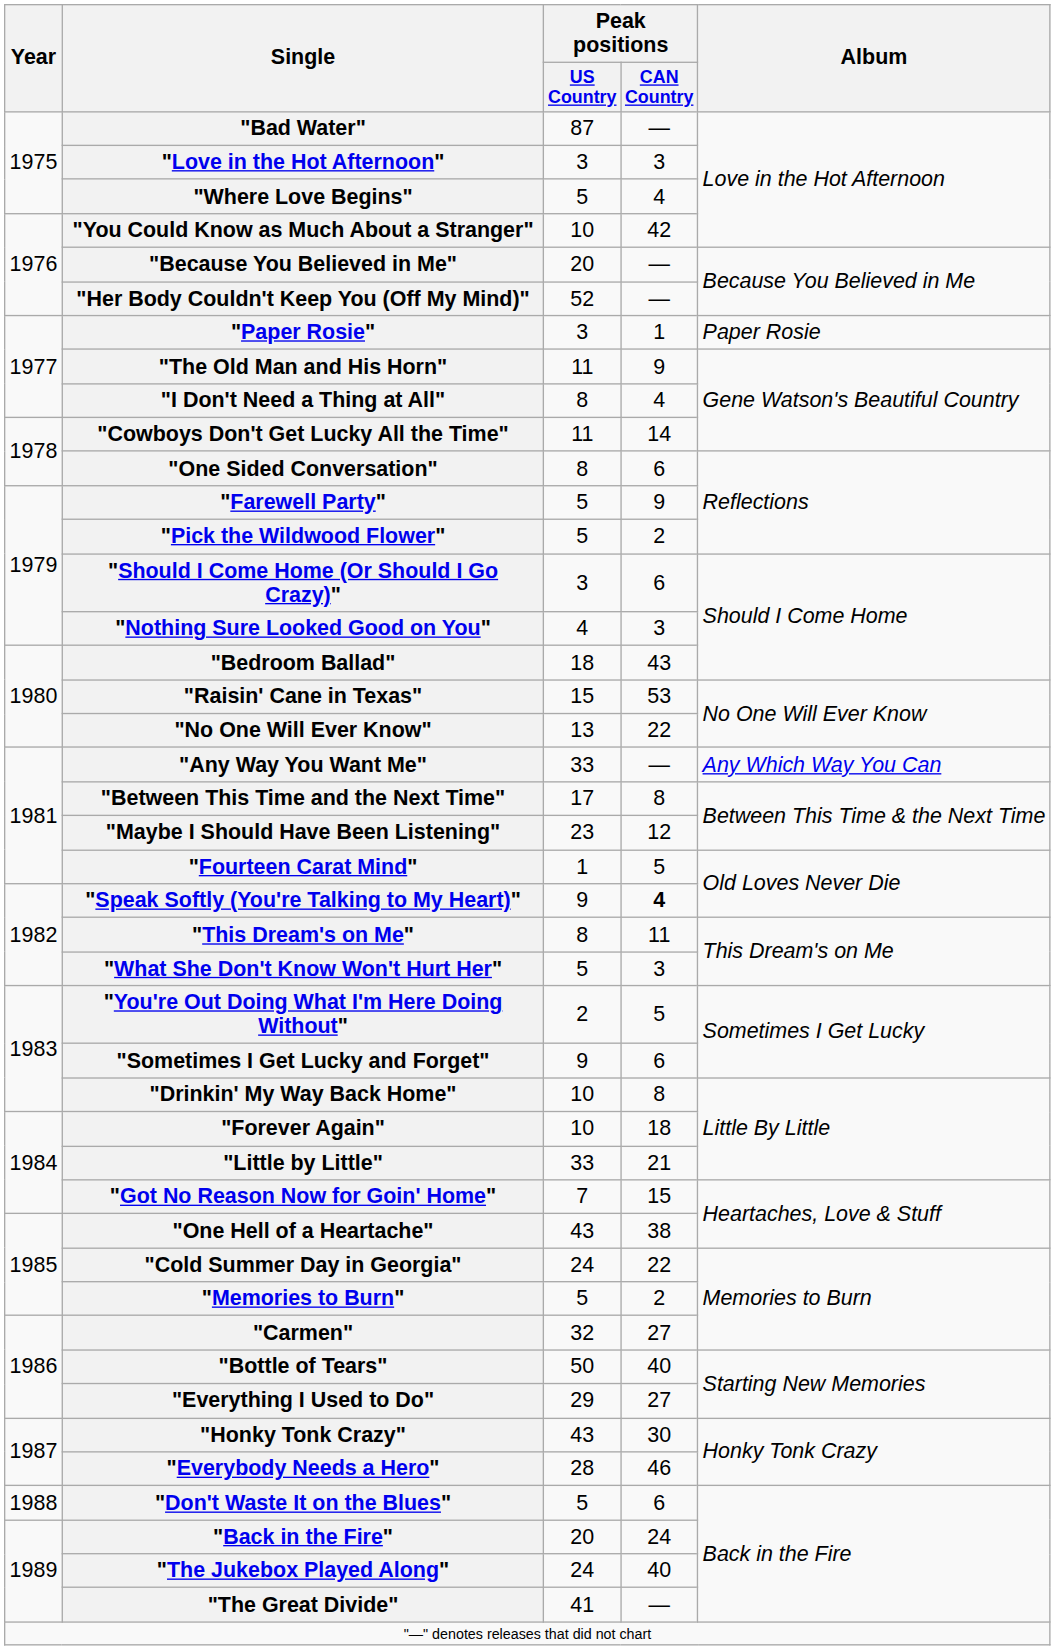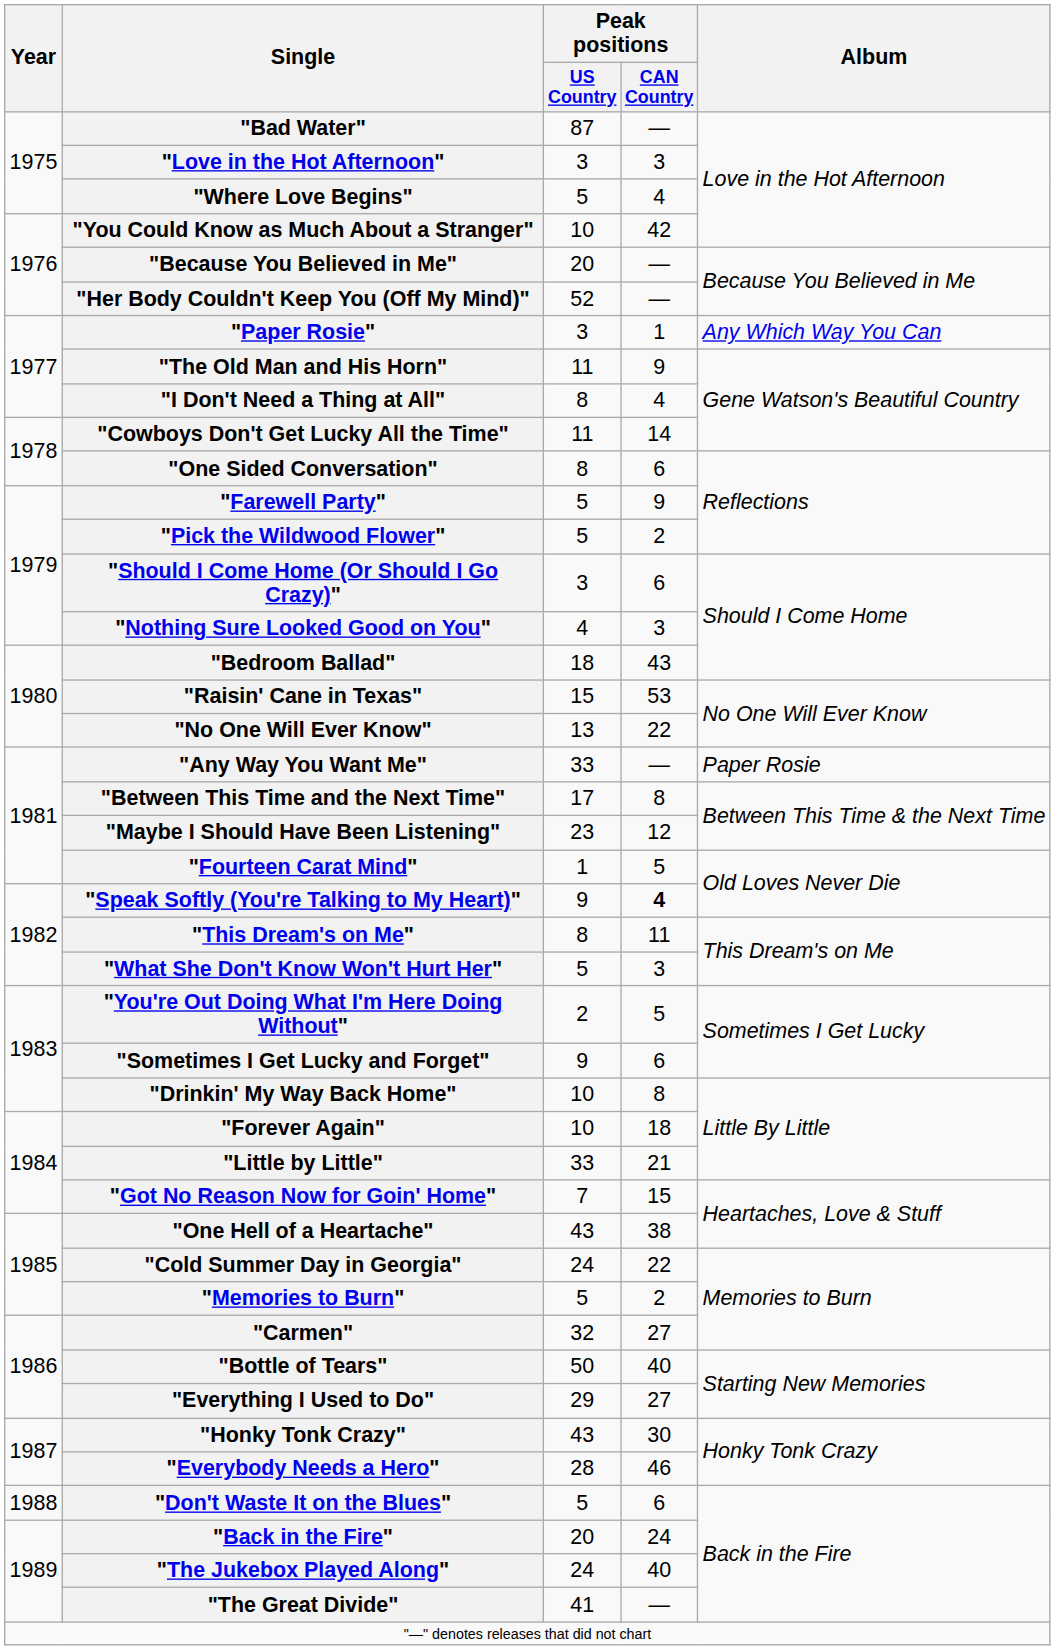 <table class="wikitable plainrowheaders" style="text-align:center;">
 <tr>
 <th rowspan="2">Year</th>
 <th rowspan="2" style="width:22em;">Single</th>
 <th colspan="2">Peak positions</th>
 <th rowspan="2">Album</th>
 </tr>
 <tr style="font-size:smaller;">
 <th width="40"><a href='#'>US Country</a><br></th>
 <th width="40"><a href='#'>CAN Country</a><br></th>
 </tr>
 <tr>
 <td rowspan="3">1975</td>
 <th scope="row">"Bad Water"</th>
 <td>87</td>
 <td>—</td>
 <td align="left" rowspan="4"><em>Love in the Hot Afternoon</em></td>
 </tr>
 <tr>
 <th scope="row">"<a href='#'>Love in the Hot Afternoon</a>"</th>
 <td>3</td>
 <td>3</td>
 </tr>
 <tr>
 <th scope="row">"Where Love Begins"</th>
 <td>5</td>
 <td>4</td>
 </tr>
 <tr>
 <td rowspan="3">1976</td>
 <th scope="row">"You Could Know as Much About a Stranger"</th>
 <td>10</td>
 <td>42</td>
 </tr>
 <tr>
 <th scope="row">"Because You Believed in Me"</th>
 <td>20</td>
 <td>—</td>
 <td align="left" rowspan="2"><em>Because You Believed in Me</em></td>
 </tr>
 <tr>
 <th scope="row">"Her Body Couldn't Keep You (Off My Mind)"</th>
 <td>52</td>
 <td>—</td>
 </tr>
 <tr>
 <td rowspan="3">1977</td>
 <th scope="row">"<a href='#'>Paper Rosie</a>"</th>
 <td>3</td>
 <td>1</td>
-<td align="left"><em>Paper Rosie</em></td>
+<td align="left"><em><a href='#'>Any Which Way You Can</a></em></td>
 </tr>
 <tr>
 <th scope="row">"The Old Man and His Horn"</th>
 <td>11</td>
 <td>9</td>
 <td align="left" rowspan="3"><em>Gene Watson's Beautiful Country</em></td>
 </tr>
 <tr>
 <th scope="row">"I Don't Need a Thing at All"</th>
 <td>8</td>
 <td>4</td>
 </tr>
 <tr>
 <td rowspan="2">1978</td>
 <th scope="row">"Cowboys Don't Get Lucky All the Time"</th>
 <td>11</td>
 <td>14</td>
 </tr>
 <tr>
 <th scope="row">"One Sided Conversation"</th>
 <td>8</td>
 <td>6</td>
 <td align="left" rowspan="3"><em>Reflections</em></td>
 </tr>
 <tr>
 <td rowspan="4">1979</td>
 <th scope="row">"<a href='#'>Farewell Party</a>"</th>
 <td>5</td>
 <td>9</td>
 </tr>
 <tr>
 <th scope="row">"<a href='#'>Pick the Wildwood Flower</a>"</th>
 <td>5</td>
 <td>2</td>
 </tr>
 <tr>
 <th scope="row">"<a href='#'>Should I Come Home (Or Should I Go Crazy)</a>"</th>
 <td>3</td>
 <td>6</td>
 <td align="left" rowspan="3"><em>Should I Come Home</em></td>
 </tr>
 <tr>
 <th scope="row">"<a href='#'>Nothing Sure Looked Good on You</a>"</th>
 <td>4</td>
 <td>3</td>
 </tr>
 <tr>
 <td rowspan="3">1980</td>
 <th scope="row">"Bedroom Ballad"</th>
 <td>18</td>
 <td>43</td>
 </tr>
 <tr>
 <th scope="row">"Raisin' Cane in Texas"</th>
 <td>15</td>
 <td>53</td>
 <td align="left" rowspan="2"><em>No One Will Ever Know</em></td>
 </tr>
 <tr>
 <th scope="row">"No One Will Ever Know"</th>
 <td>13</td>
 <td>22</td>
 </tr>
 <tr>
 <td rowspan="4">1981</td>
 <th scope="row">"Any Way You Want Me"</th>
 <td>33</td>
 <td>—</td>
-<td align="left"><em><a href='#'>Any Which Way You Can</a></em></td>
+<td align="left"><em>Paper Rosie</em></td>
 </tr>
 <tr>
 <th scope="row">"Between This Time and the Next Time"</th>
 <td>17</td>
 <td>8</td>
 <td align="left" rowspan="2"><em>Between This Time & the Next Time</em></td>
 </tr>
 <tr>
 <th scope="row">"Maybe I Should Have Been Listening"</th>
 <td>23</td>
 <td>12</td>
 </tr>
 <tr>
 <th scope="row">"<a href='#'>Fourteen Carat Mind</a>"</th>
 <td>1</td>
 <td>5</td>
 <td align="left" rowspan="2"><em>Old Loves Never Die</em></td>
 </tr>
 <tr>
 <td rowspan="3">1982</td>
 <th scope="row">"<a href='#'>Speak Softly (You're Talking to My Heart)</a>"</th>
 <td>9</td>
 <td><strong>4</strong></td>
 </tr>
 <tr>
 <th scope="row">"<a href='#'>This Dream's on Me</a>"</th>
 <td>8</td>
 <td>11</td>
 <td align="left" rowspan="2"><em>This Dream's on Me</em></td>
 </tr>
 <tr>
 <th scope="row">"<a href='#'>What She Don't Know Won't Hurt Her</a>"</th>
 <td>5</td>
 <td>3</td>
 </tr>
 <tr>
 <td rowspan="3">1983</td>
 <th scope="row">"<a href='#'>You're Out Doing What I'm Here Doing Without</a>"</th>
 <td>2</td>
 <td>5</td>
 <td align="left" rowspan="2"><em>Sometimes I Get Lucky</em><br></td>
 </tr>
 <tr>
 <th scope="row">"Sometimes I Get Lucky and Forget"</th>
 <td>9</td>
 <td>6</td>
 </tr>
 <tr>
 <th scope="row">"Drinkin' My Way Back Home"</th>
 <td>10</td>
 <td>8</td>
 <td align="left" rowspan="3"><em>Little By Little</em><br></td>
 </tr>
 <tr>
 <td rowspan="3">1984</td>
 <th scope="row">"Forever Again"</th>
 <td>10</td>
 <td>18</td>
 </tr>
 <tr>
 <th scope="row">"Little by Little"</th>
 <td>33</td>
 <td>21</td>
 </tr>
 <tr>
 <th scope="row">"<a href='#'>Got No Reason Now for Goin' Home</a>"</th>
 <td>7</td>
 <td>15</td>
 <td align="left" rowspan="2"><em>Heartaches, Love & Stuff</em></td>
 </tr>
 <tr>
 <td rowspan="3">1985</td>
 <th scope="row">"One Hell of a Heartache"</th>
 <td>43</td>
 <td>38</td>
 </tr>
 <tr>
 <th scope="row">"Cold Summer Day in Georgia"</th>
 <td>24</td>
 <td>22</td>
 <td align="left" rowspan="3"><em>Memories to Burn</em></td>
 </tr>
 <tr>
 <th scope="row">"<a href='#'>Memories to Burn</a>"</th>
 <td>5</td>
 <td>2</td>
 </tr>
 <tr>
 <td rowspan="3">1986</td>
 <th scope="row">"Carmen"</th>
 <td>32</td>
 <td>27</td>
 </tr>
 <tr>
 <th scope="row">"Bottle of Tears"</th>
 <td>50</td>
 <td>40</td>
 <td align="left" rowspan="2"><em>Starting New Memories</em></td>
 </tr>
 <tr>
 <th scope="row">"Everything I Used to Do"</th>
 <td>29</td>
 <td>27</td>
 </tr>
 <tr>
 <td rowspan="2">1987</td>
 <th scope="row">"Honky Tonk Crazy"</th>
 <td>43</td>
 <td>30</td>
 <td align="left" rowspan="2"><em>Honky Tonk Crazy</em></td>
 </tr>
 <tr>
 <th scope="row">"<a href='#'>Everybody Needs a Hero</a>"</th>
 <td>28</td>
 <td>46</td>
 </tr>
 <tr>
 <td>1988</td>
 <th scope="row">"<a href='#'>Don't Waste It on the Blues</a>"</th>
 <td>5</td>
 <td>6</td>
 <td align="left" rowspan="4"><em>Back in the Fire</em></td>
 </tr>
 <tr>
 <td rowspan="3">1989</td>
 <th scope="row">"<a href='#'>Back in the Fire</a>"</th>
 <td>20</td>
 <td>24</td>
 </tr>
 <tr>
 <th scope="row">"<a href='#'>The Jukebox Played Along</a>"</th>
 <td>24</td>
 <td>40</td>
 </tr>
 <tr>
 <th scope="row">"The Great Divide"</th>
 <td>41</td>
 <td>—</td>
 </tr>
 <tr>
 <td colspan="5" style="font-size:8pt">"—" denotes releases that did not chart</td>
 </tr>
 </table>
